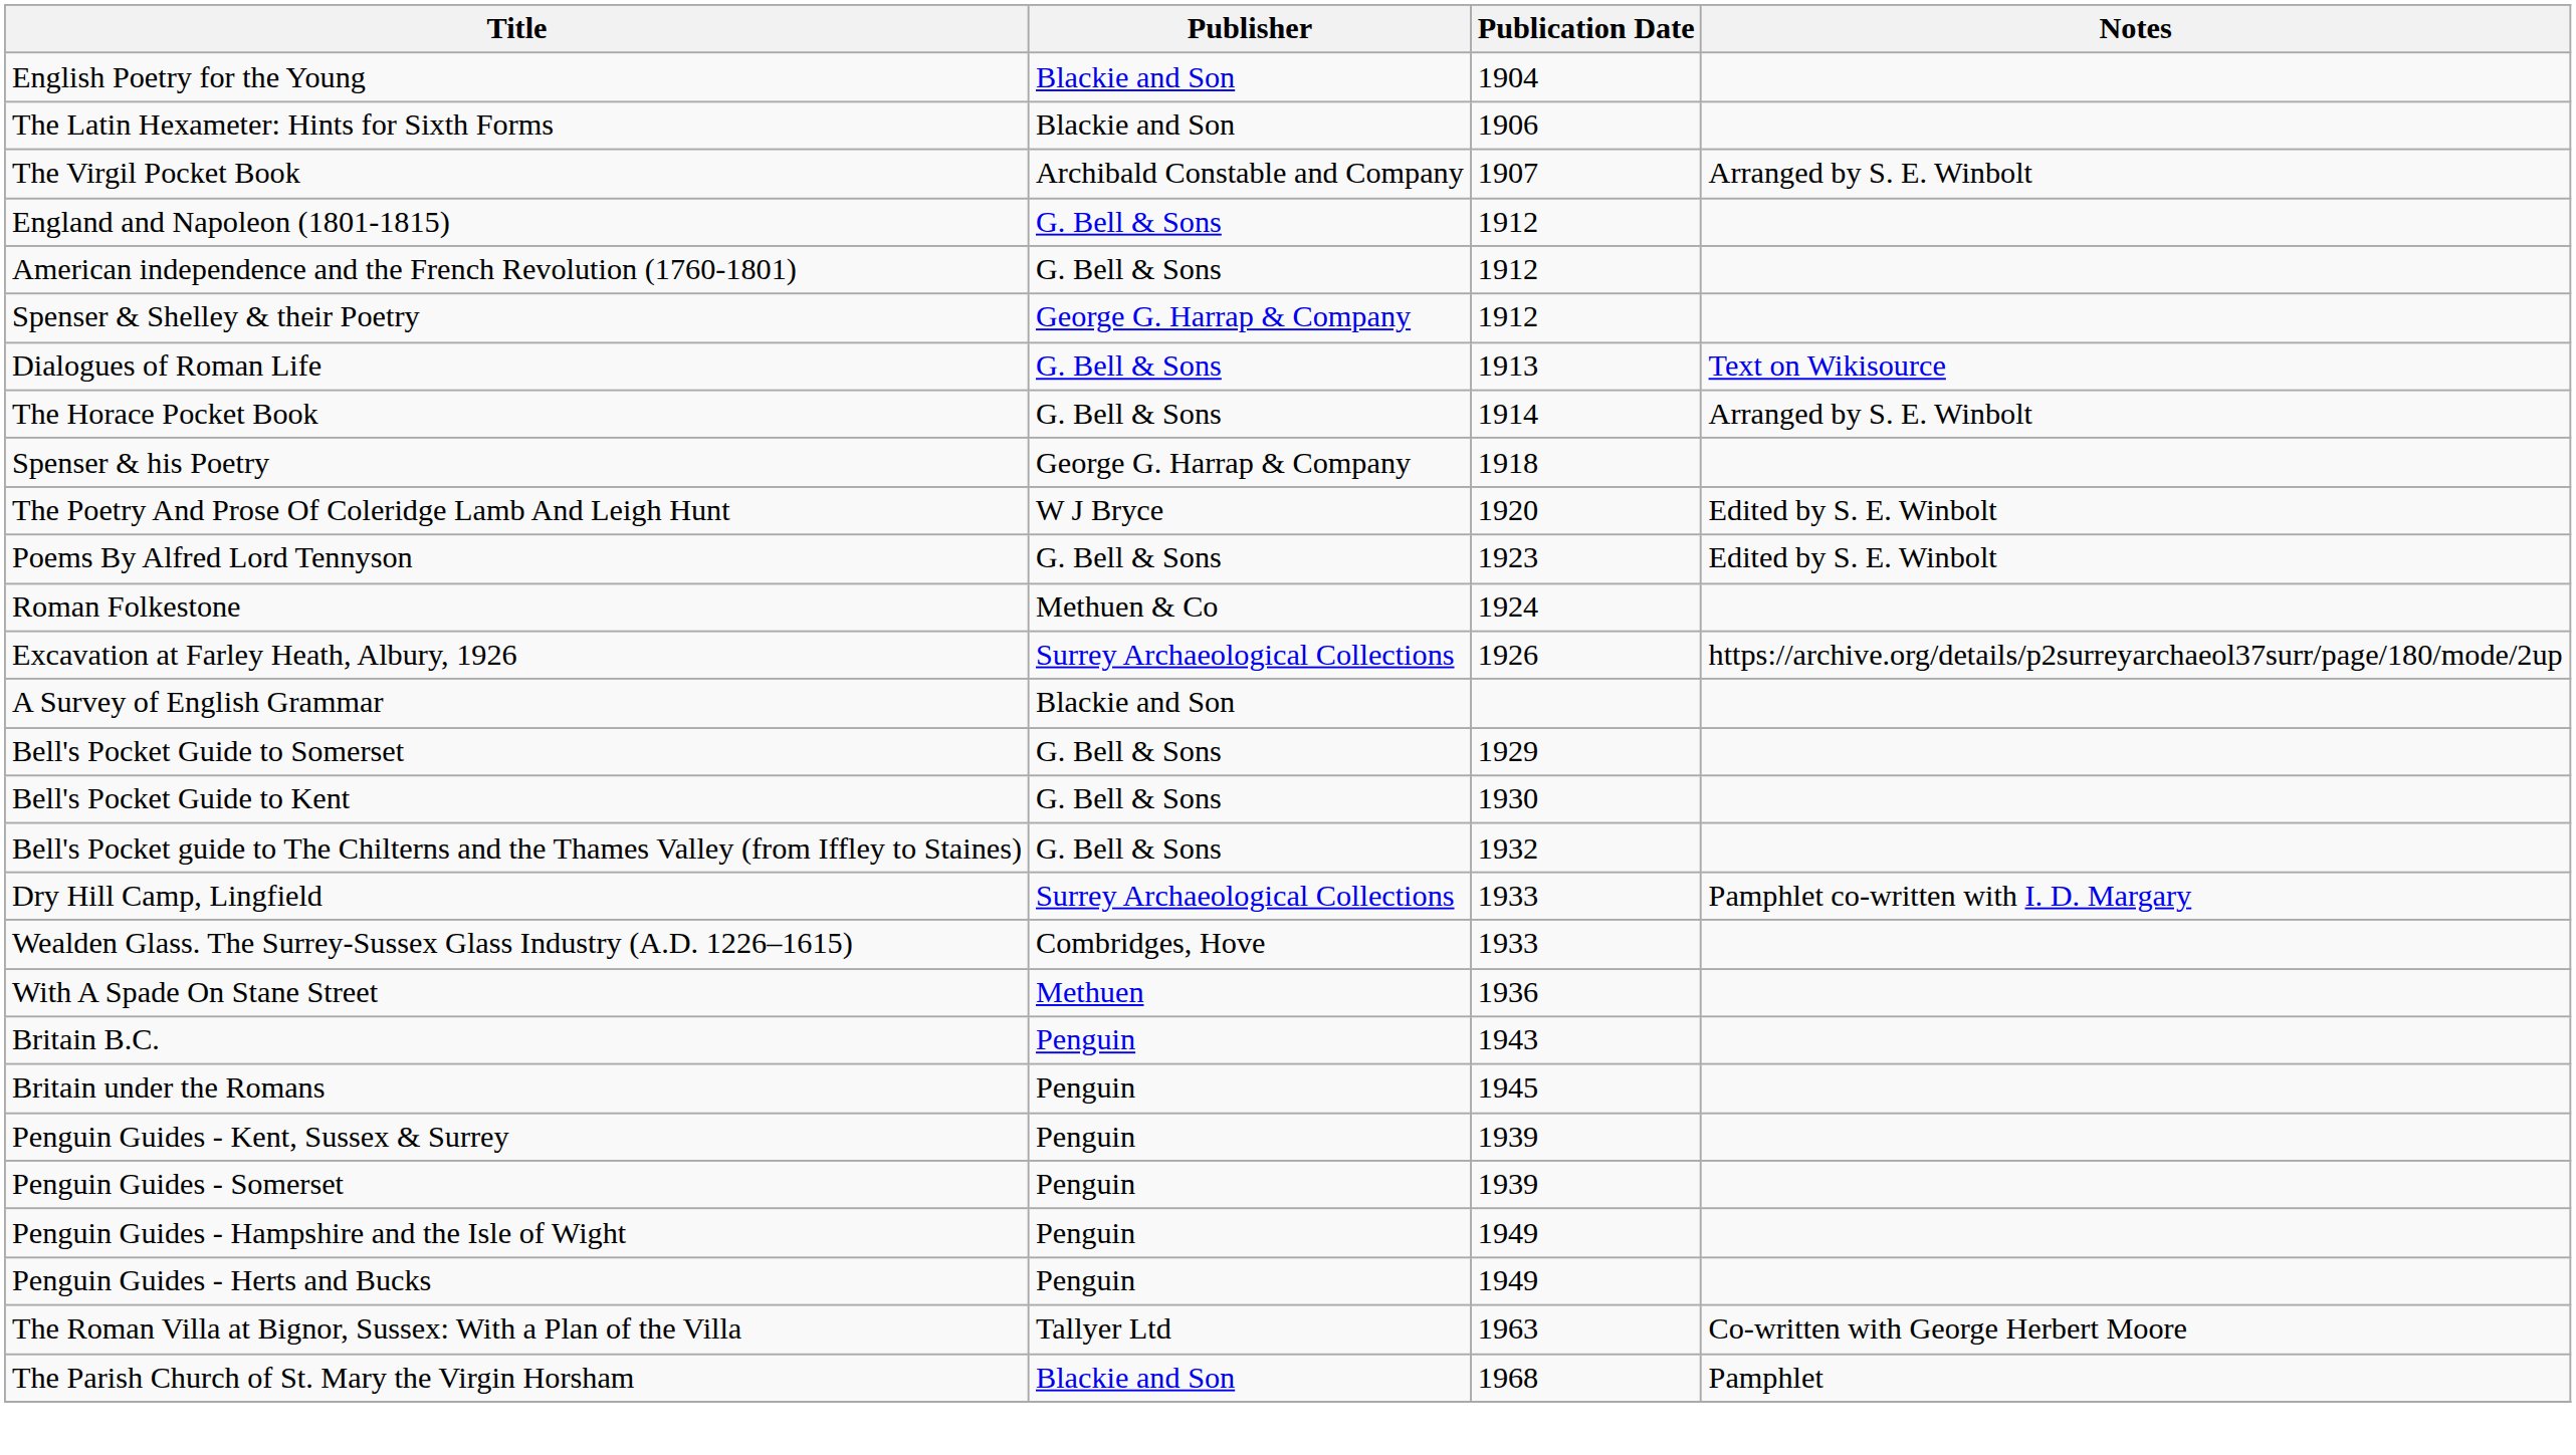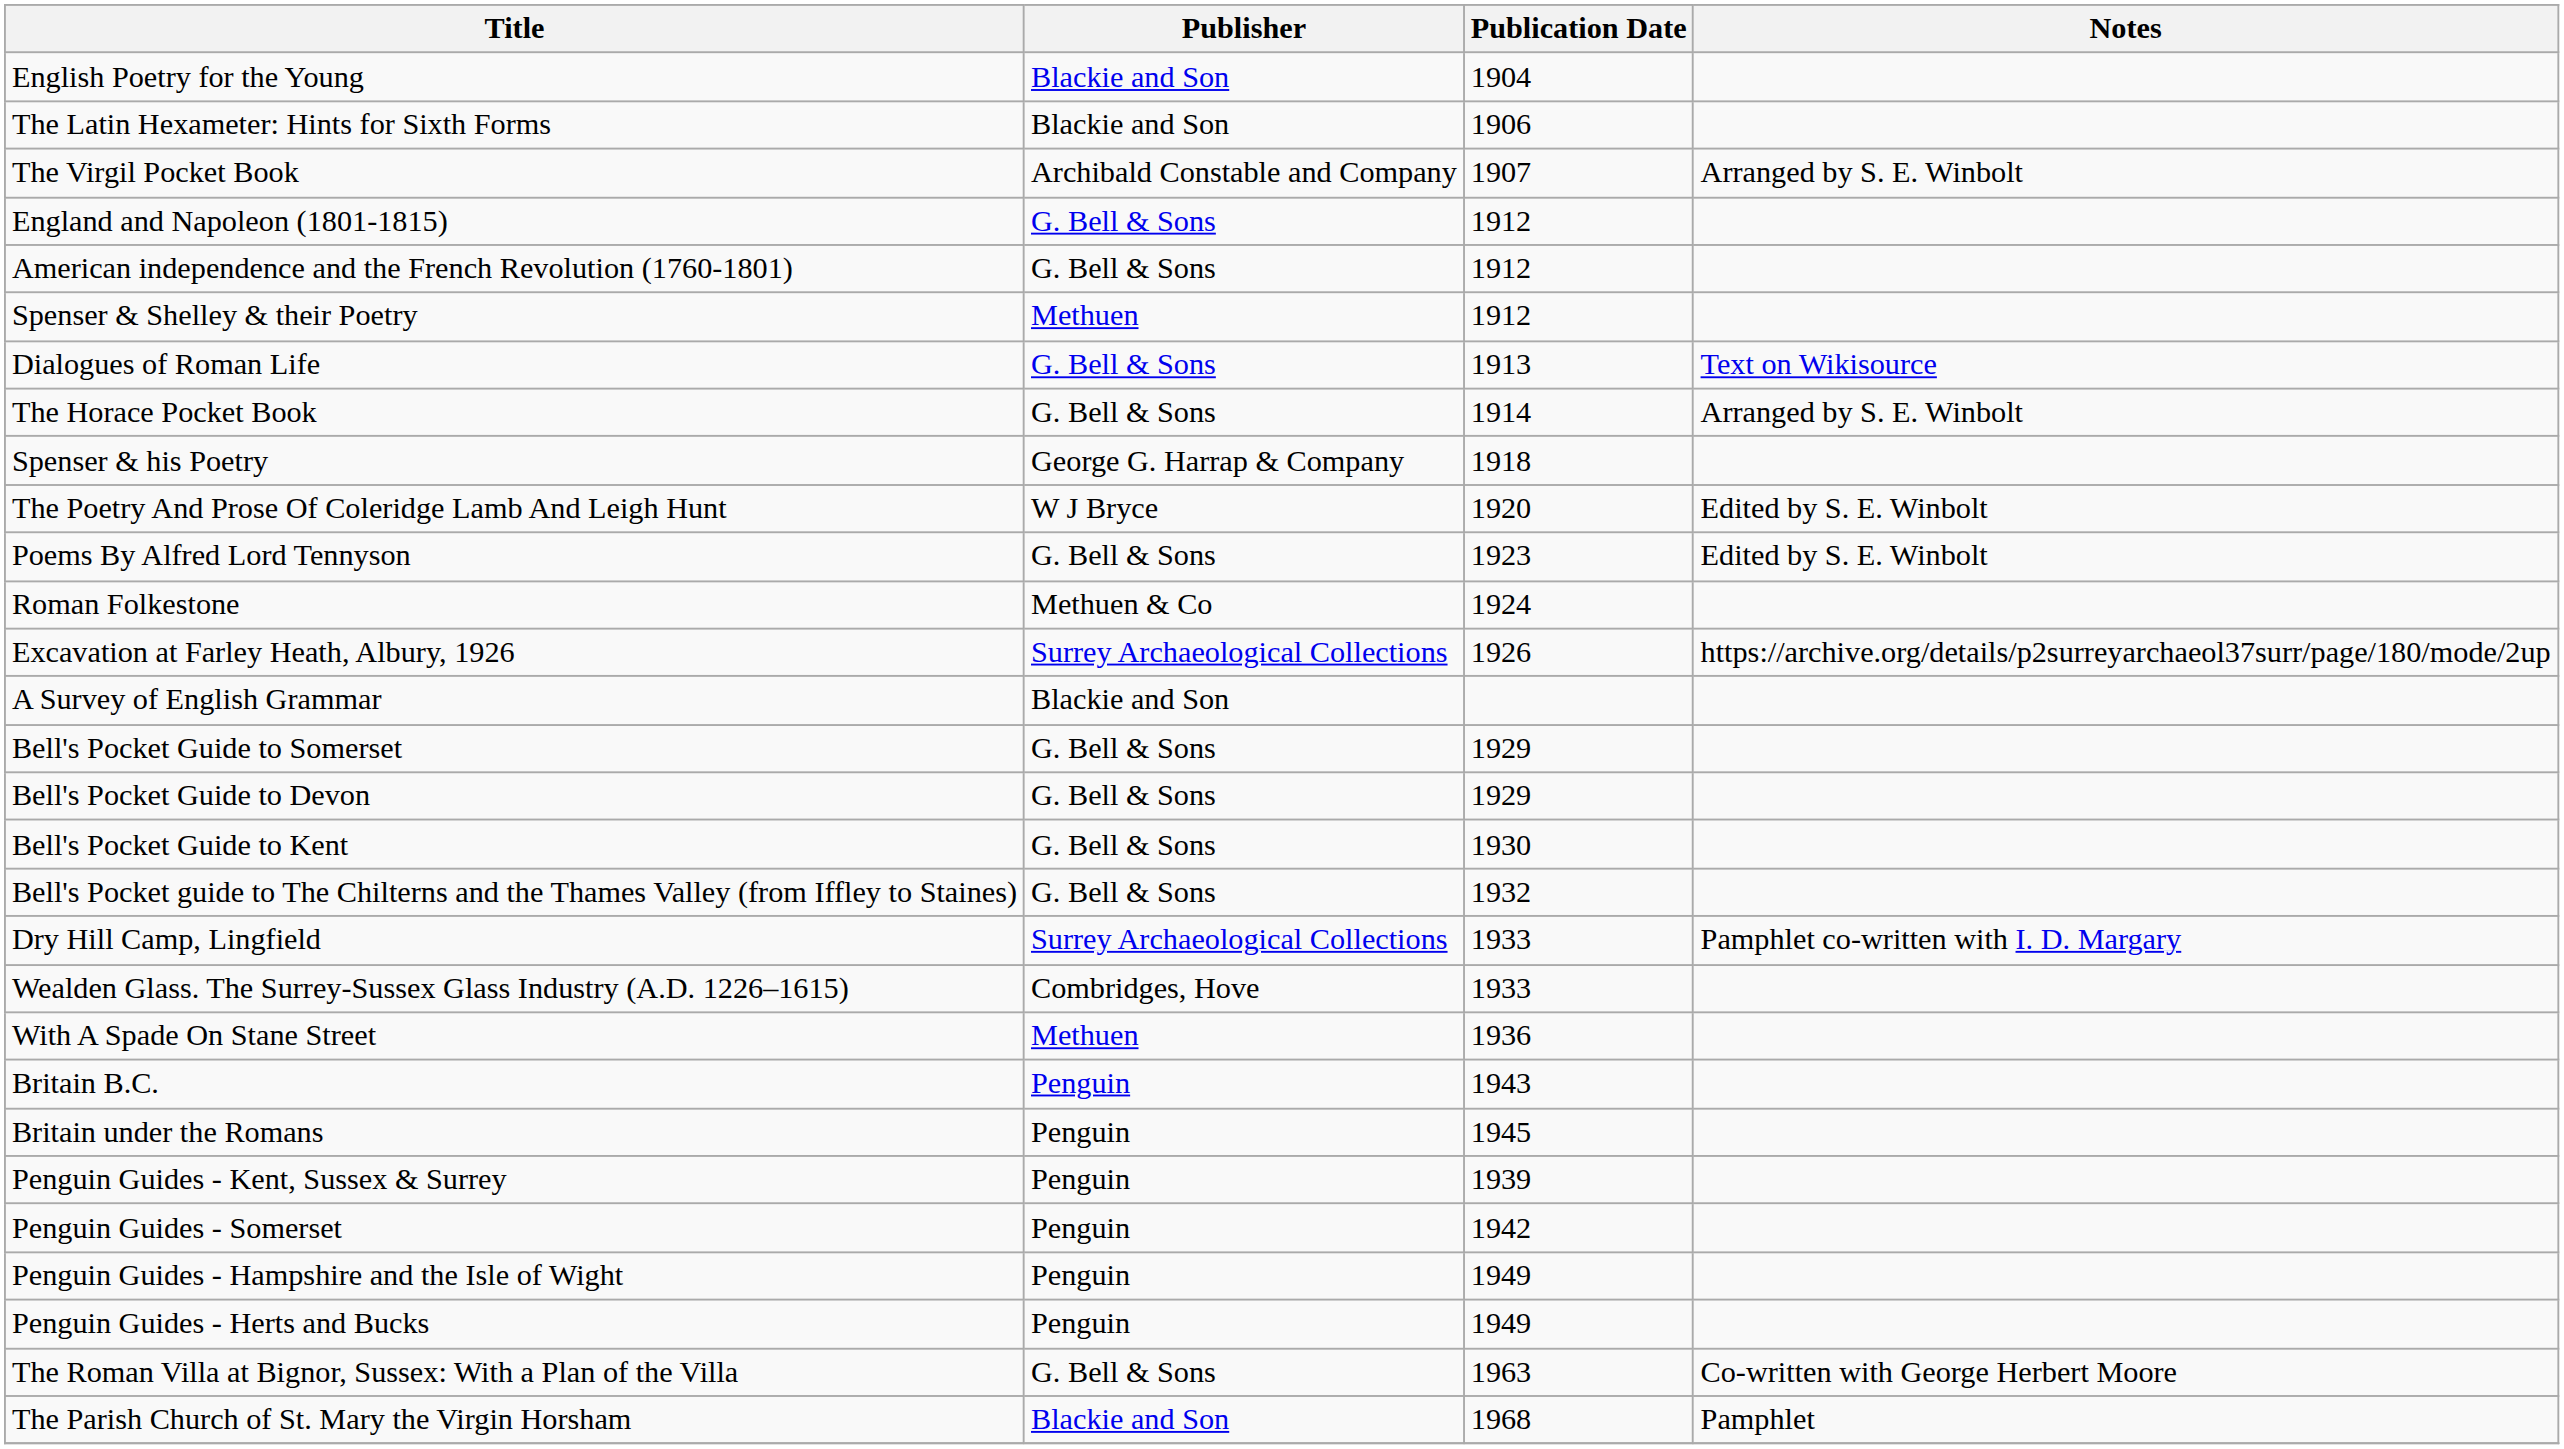 <table class="wikitable sortable">
 <tr>
 <th>Title</th>
 <th>Publisher</th>
 <th>Publication Date</th>
 <th>Notes</th>
 </tr>
 <tr>
 <td>English Poetry for the Young</td>
 <td><a href='#'>Blackie and Son</a></td>
 <td>1904</td>
 <td></td>
 </tr>
 <tr>
 <td>The Latin Hexameter: Hints for Sixth Forms</td>
 <td>Blackie and Son</td>
 <td>1906</td>
 <td></td>
 </tr>
 <tr>
 <td>The Virgil Pocket Book</td>
 <td>Archibald Constable and Company</td>
 <td>1907</td>
 <td>Arranged by S. E. Winbolt</td>
 </tr>
 <tr>
 <td>England and Napoleon (1801-1815)</td>
 <td><a href='#'>G. Bell & Sons</a></td>
 <td>1912</td>
 <td></td>
 </tr>
 <tr>
 <td>American independence and the French Revolution (1760-1801)</td>
 <td>G. Bell & Sons</td>
 <td>1912</td>
 <td></td>
 </tr>
 <tr>
 <td>Spenser & Shelley & their Poetry</td>
-<td><a href='#'>George G. Harrap & Company</a></td>
+<td><a href='#'>Methuen</a></td>
 <td>1912</td>
 <td></td>
 </tr>
 <tr>
 <td>Dialogues of Roman Life</td>
 <td><a href='#'>G. Bell & Sons</a></td>
 <td>1913</td>
 <td><a href='#'>Text on Wikisource</a></td>
 </tr>
 <tr>
 <td>The Horace Pocket Book</td>
 <td>G. Bell & Sons</td>
 <td>1914</td>
 <td>Arranged by S. E. Winbolt</td>
 </tr>
 <tr>
 <td>Spenser & his Poetry</td>
 <td>George G. Harrap & Company</td>
 <td>1918</td>
 <td></td>
 </tr>
 <tr>
 <td>The Poetry And Prose Of Coleridge Lamb And Leigh Hunt</td>
 <td>W J Bryce</td>
 <td>1920</td>
 <td>Edited by S. E. Winbolt</td>
 </tr>
 <tr>
 <td>Poems By Alfred Lord Tennyson</td>
 <td>G. Bell & Sons</td>
 <td>1923</td>
 <td>Edited by S. E. Winbolt</td>
 </tr>
 <tr>
 <td>Roman Folkestone</td>
 <td>Methuen & Co</td>
 <td>1924</td>
 <td></td>
 </tr>
 <tr>
 <td>Excavation at Farley Heath, Albury, 1926</td>
 <td><a href='#'>Surrey Archaeological Collections</a></td>
 <td>1926</td>
 <td>https://archive.org/details/p2surreyarchaeol37surr/page/180/mode/2up</td>
 </tr>
 <tr>
 <td>A Survey of English Grammar</td>
 <td>Blackie and Son</td>
 <td></td>
 <td></td>
 </tr>
 <tr>
 <td>Bell's Pocket Guide to Somerset</td>
 <td>G. Bell & Sons</td>
 <td>1929</td>
 <td></td>
 </tr>
 <tr>
+<td>Bell's Pocket Guide to Devon</td>
+<td>G. Bell & Sons</td>
+<td>1929</td>
+<td></td>
+</tr>
+<tr>
 <td>Bell's Pocket Guide to Kent</td>
 <td>G. Bell & Sons</td>
 <td>1930</td>
 <td></td>
 </tr>
 <tr>
 <td>Bell's Pocket guide to The Chilterns and the Thames Valley (from Iffley to Staines)</td>
 <td>G. Bell & Sons</td>
 <td>1932</td>
 <td></td>
 </tr>
 <tr>
 <td>Dry Hill Camp, Lingfield</td>
 <td><a href='#'>Surrey Archaeological Collections</a></td>
 <td>1933</td>
 <td>Pamphlet co-written with <a href='#'>I. D. Margary</a></td>
 </tr>
 <tr>
 <td>Wealden Glass. The Surrey-Sussex Glass Industry (A.D. 1226–1615)</td>
 <td>Combridges, Hove</td>
 <td>1933</td>
 <td></td>
 </tr>
 <tr>
 <td>With A Spade On Stane Street</td>
 <td><a href='#'>Methuen</a></td>
 <td>1936</td>
 <td></td>
 </tr>
 <tr>
 <td>Britain B.C.</td>
 <td><a href='#'>Penguin</a></td>
 <td>1943</td>
 <td></td>
 </tr>
 <tr>
 <td>Britain under the Romans</td>
 <td>Penguin</td>
 <td>1945</td>
 <td></td>
 </tr>
 <tr>
 <td>Penguin Guides - Kent, Sussex & Surrey</td>
 <td>Penguin</td>
 <td>1939</td>
 <td></td>
 </tr>
 <tr>
 <td>Penguin Guides - Somerset</td>
 <td>Penguin</td>
-<td>1939</td>
+<td>1942</td>
 <td></td>
 </tr>
 <tr>
 <td>Penguin Guides - Hampshire and the Isle of Wight</td>
 <td>Penguin</td>
 <td>1949</td>
 <td></td>
 </tr>
 <tr>
 <td>Penguin Guides - Herts and Bucks</td>
 <td>Penguin</td>
 <td>1949</td>
 <td></td>
 </tr>
 <tr>
 <td>The Roman Villa at Bignor, Sussex: With a Plan of the Villa</td>
-<td>Tallyer Ltd</td>
+<td>G. Bell & Sons</td>
 <td>1963</td>
 <td>Co-written with George Herbert Moore</td>
 </tr>
 <tr>
 <td>The Parish Church of St. Mary the Virgin Horsham</td>
 <td><a href='#'>Blackie and Son</a></td>
 <td>1968</td>
 <td>Pamphlet</td>
 </tr>
 <tr>
 </tr>
 </table>
